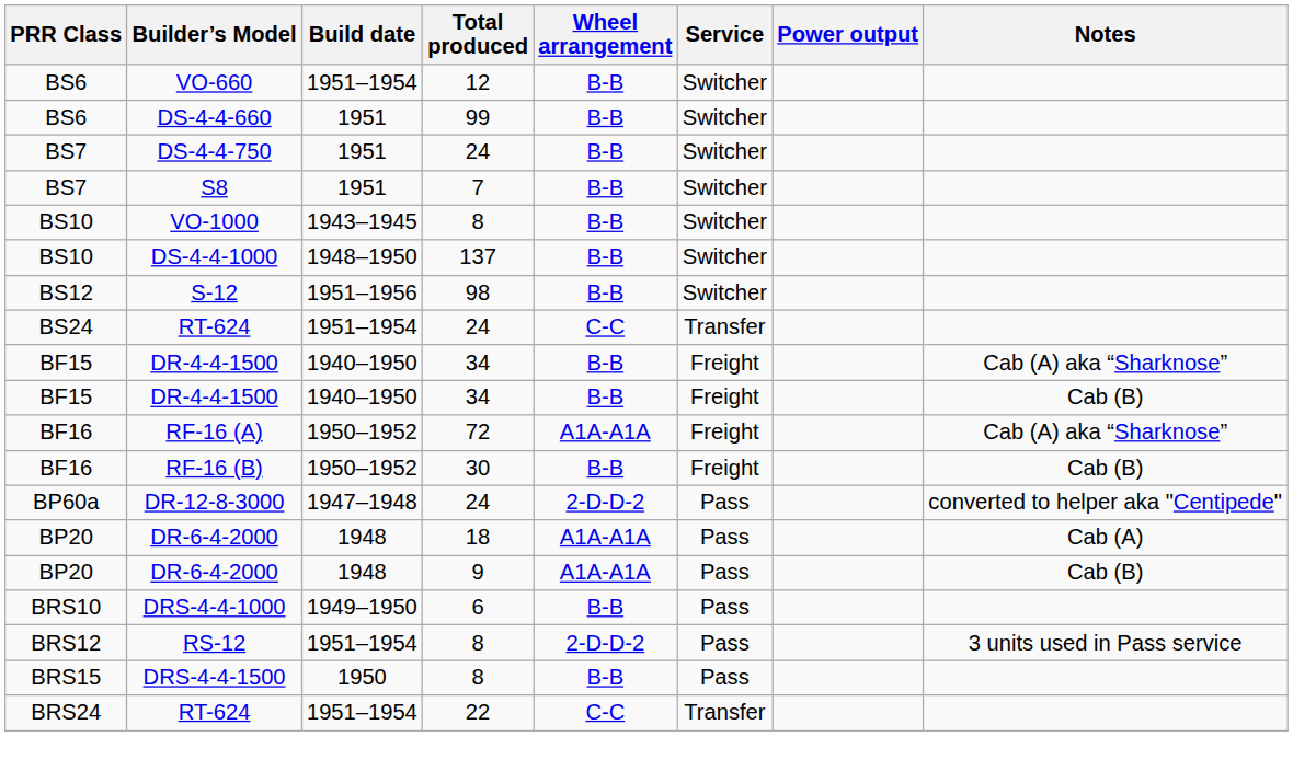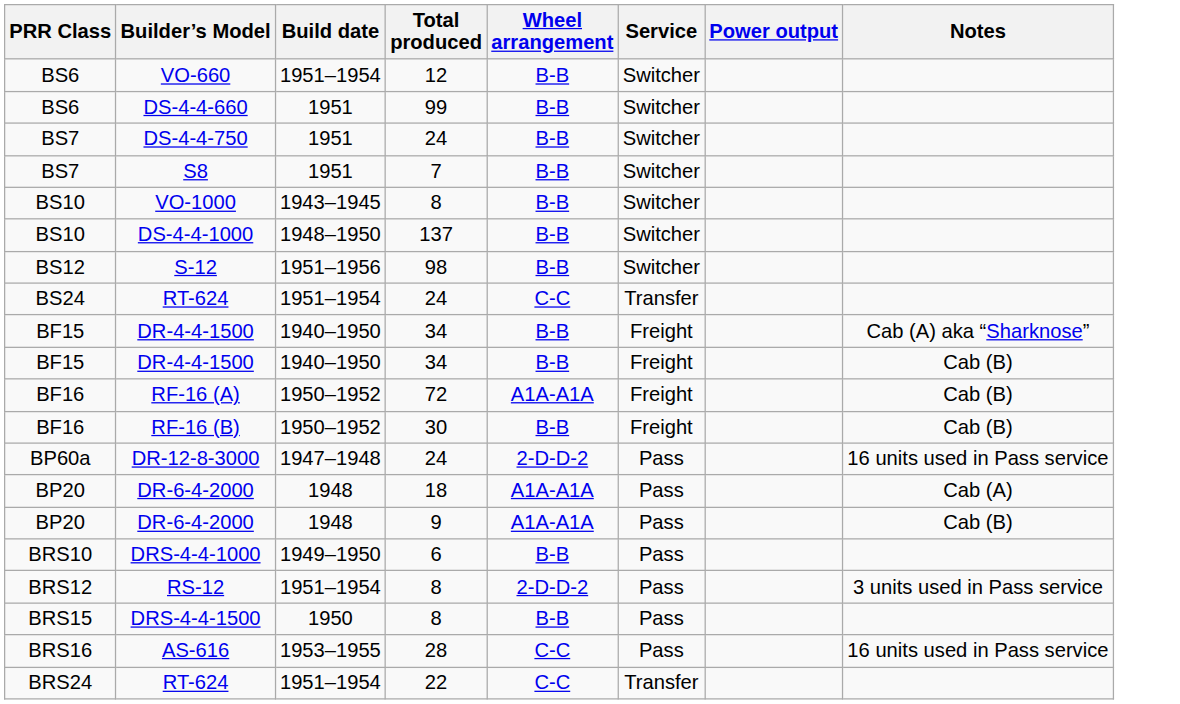 <table class="wikitable sortable">
 <tr>
 <th>PRR Class</th>
 <th>Builder’s Model</th>
 <th>Build date</th>
 <th>Total<br>produced</th>
 <th><a href='#'>Wheel<br>arrangement</a></th>
 <th>Service</th>
 <th><a href='#'>Power output</a></th>
 <th class="unsortable">Notes</th>
 </tr>
 <tr style=text-align:center>
 <td>BS6</td>
 <td><a href='#'>VO-660</a></td>
 <td>1951–1954</td>
 <td>12</td>
 <td><a href='#'>B-B</a></td>
 <td>Switcher</td>
 <td></td>
 <td></td>
 </tr>
 <tr style=text-align:center>
 <td>BS6</td>
 <td><a href='#'>DS-4-4-660</a></td>
 <td>1951</td>
 <td>99</td>
 <td><a href='#'>B-B</a></td>
 <td>Switcher</td>
 <td></td>
 <td></td>
 </tr>
 <tr style=text-align:center>
 <td>BS7</td>
 <td><a href='#'>DS-4-4-750</a></td>
 <td>1951</td>
 <td>24</td>
 <td><a href='#'>B-B</a></td>
 <td>Switcher</td>
 <td></td>
 <td></td>
 </tr>
 <tr style=text-align:center>
 <td>BS7</td>
 <td><a href='#'>S8</a></td>
 <td>1951</td>
 <td>7</td>
 <td><a href='#'>B-B</a></td>
 <td>Switcher</td>
 <td></td>
 <td></td>
 </tr>
 <tr style=text-align:center>
 <td>BS10</td>
 <td><a href='#'>VO-1000</a></td>
 <td>1943–1945</td>
 <td>8</td>
 <td><a href='#'>B-B</a></td>
 <td>Switcher</td>
 <td></td>
 <td></td>
 </tr>
 <tr style=text-align:center>
 <td>BS10</td>
 <td><a href='#'>DS-4-4-1000</a></td>
 <td>1948–1950</td>
 <td>137</td>
 <td><a href='#'>B-B</a></td>
 <td>Switcher</td>
 <td></td>
 <td></td>
 </tr>
 <tr style=text-align:center>
 <td>BS12</td>
 <td><a href='#'>S-12</a></td>
 <td>1951–1956</td>
 <td>98</td>
 <td><a href='#'>B-B</a></td>
 <td>Switcher</td>
 <td></td>
 <td></td>
 </tr>
 <tr style=text-align:center>
 <td>BS24</td>
 <td><a href='#'>RT-624</a></td>
 <td>1951–1954</td>
 <td>24</td>
 <td><a href='#'>C-C</a></td>
 <td>Transfer</td>
 <td></td>
 <td></td>
 </tr>
 <tr style=text-align:center>
 <td>BF15</td>
 <td><a href='#'>DR-4-4-1500</a></td>
 <td>1940–1950</td>
 <td>34</td>
 <td><a href='#'>B-B</a></td>
 <td>Freight</td>
 <td></td>
 <td>Cab (A) aka “<a href='#'>Sharknose</a>”</td>
 </tr>
 <tr style=text-align:center>
 <td>BF15</td>
 <td><a href='#'>DR-4-4-1500</a></td>
 <td>1940–1950</td>
 <td>34</td>
 <td><a href='#'>B-B</a></td>
 <td>Freight</td>
 <td></td>
 <td>Cab (B)</td>
 </tr>
 <tr style=text-align:center>
 <td>BF16</td>
 <td><a href='#'>RF-16 (A)</a></td>
 <td>1950–1952</td>
 <td>72</td>
 <td><a href='#'>A1A-A1A</a></td>
 <td>Freight</td>
 <td></td>
-<td>Cab (A) aka “<a href='#'>Sharknose</a>”</td>
+<td>Cab (B)</td>
 </tr>
 <tr style=text-align:center>
 <td>BF16</td>
 <td><a href='#'>RF-16 (B)</a></td>
 <td>1950–1952</td>
 <td>30</td>
 <td><a href='#'>B-B</a></td>
 <td>Freight</td>
 <td></td>
 <td>Cab (B)</td>
 </tr>
 <tr style=text-align:center>
 <td>BP60a</td>
 <td><a href='#'>DR-12-8-3000</a></td>
 <td>1947–1948</td>
 <td>24</td>
 <td><a href='#'>2-D-D-2</a></td>
 <td>Pass</td>
 <td></td>
-<td>converted to helper aka "<a href='#'>Centipede</a>"</td>
+<td>16 units used in Pass service</td>
 </tr>
 <tr style=text-align:center>
 <td>BP20</td>
 <td><a href='#'>DR-6-4-2000</a></td>
 <td>1948</td>
 <td>18</td>
 <td><a href='#'>A1A-A1A</a></td>
 <td>Pass</td>
 <td></td>
 <td>Cab (A)</td>
 </tr>
 <tr style=text-align:center>
 <td>BP20</td>
 <td><a href='#'>DR-6-4-2000</a></td>
 <td>1948</td>
 <td>9</td>
 <td><a href='#'>A1A-A1A</a></td>
 <td>Pass</td>
 <td></td>
 <td>Cab (B)</td>
 </tr>
 <tr style=text-align:center>
 <td>BRS10</td>
 <td><a href='#'>DRS-4-4-1000</a></td>
 <td>1949–1950</td>
 <td>6</td>
 <td><a href='#'>B-B</a></td>
 <td>Pass</td>
 <td></td>
 <td></td>
 </tr>
 <tr style=text-align:center>
 <td>BRS12</td>
 <td><a href='#'>RS-12</a></td>
 <td>1951–1954</td>
 <td>8</td>
 <td><a href='#'>2-D-D-2</a></td>
 <td>Pass</td>
 <td></td>
 <td>3 units used in Pass service</td>
 </tr>
 <tr style=text-align:center>
 <td>BRS15</td>
 <td><a href='#'>DRS-4-4-1500</a></td>
 <td>1950</td>
 <td>8</td>
 <td><a href='#'>B-B</a></td>
 <td>Pass</td>
 <td></td>
 <td></td>
 </tr>
 <tr style=text-align:center>
+<td>BRS16</td>
+<td><a href='#'>AS-616</a></td>
+<td>1953–1955</td>
+<td>28</td>
+<td><a href='#'>C-C</a></td>
+<td>Pass</td>
+<td></td>
+<td>16 units used in Pass service</td>
+</tr>
+<tr style=text-align:center>
 <td>BRS24</td>
 <td><a href='#'>RT-624</a></td>
 <td>1951–1954</td>
 <td>22</td>
 <td><a href='#'>C-C</a></td>
 <td>Transfer</td>
 <td></td>
 <td></td>
 </tr>
 </table>
